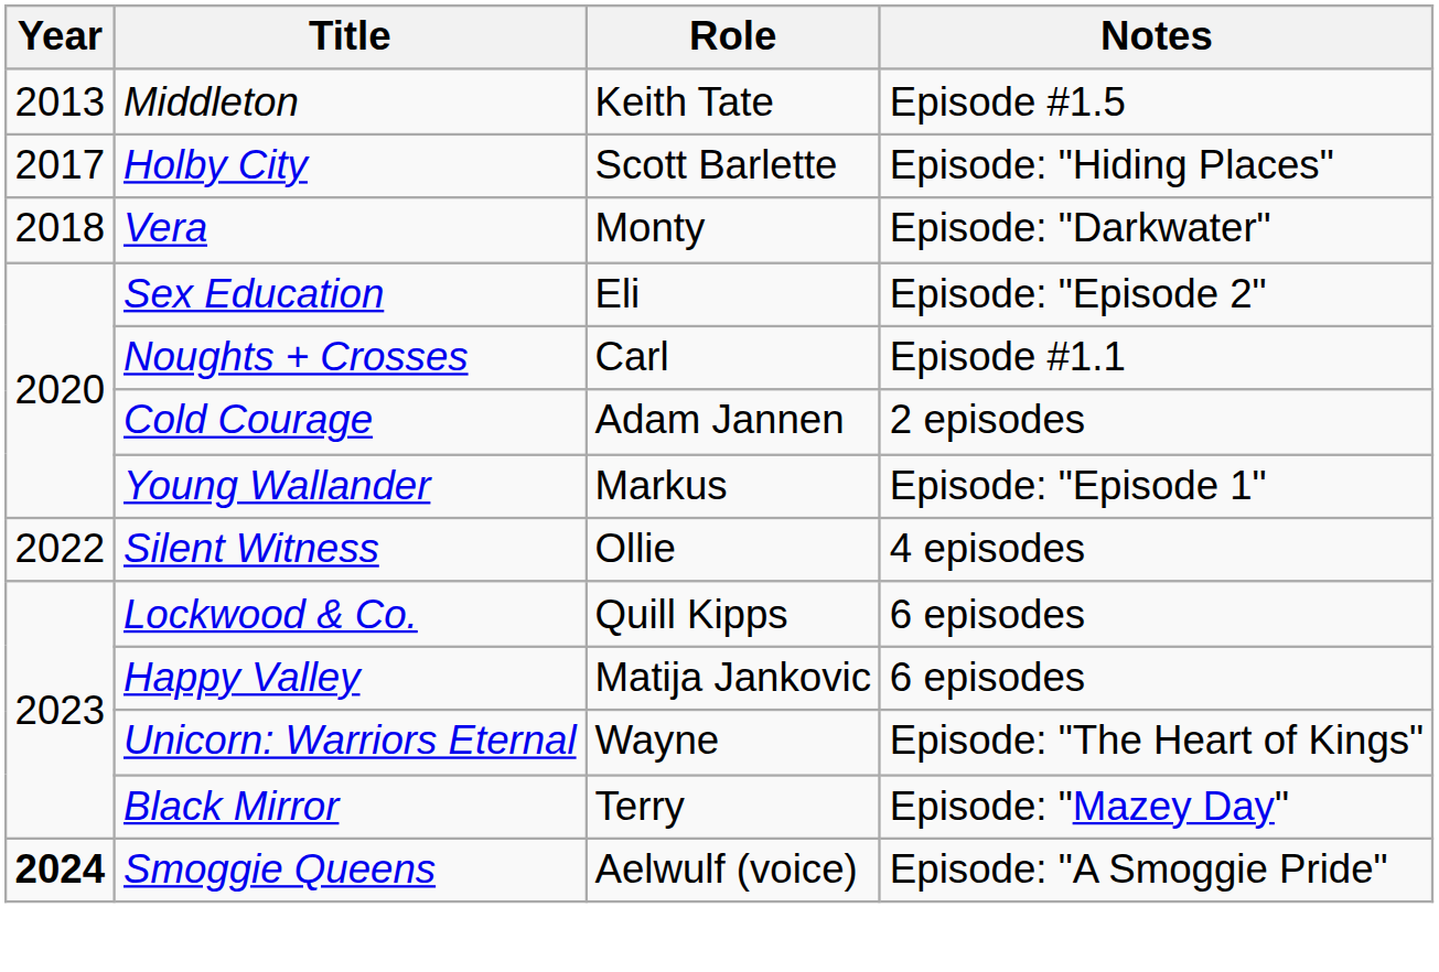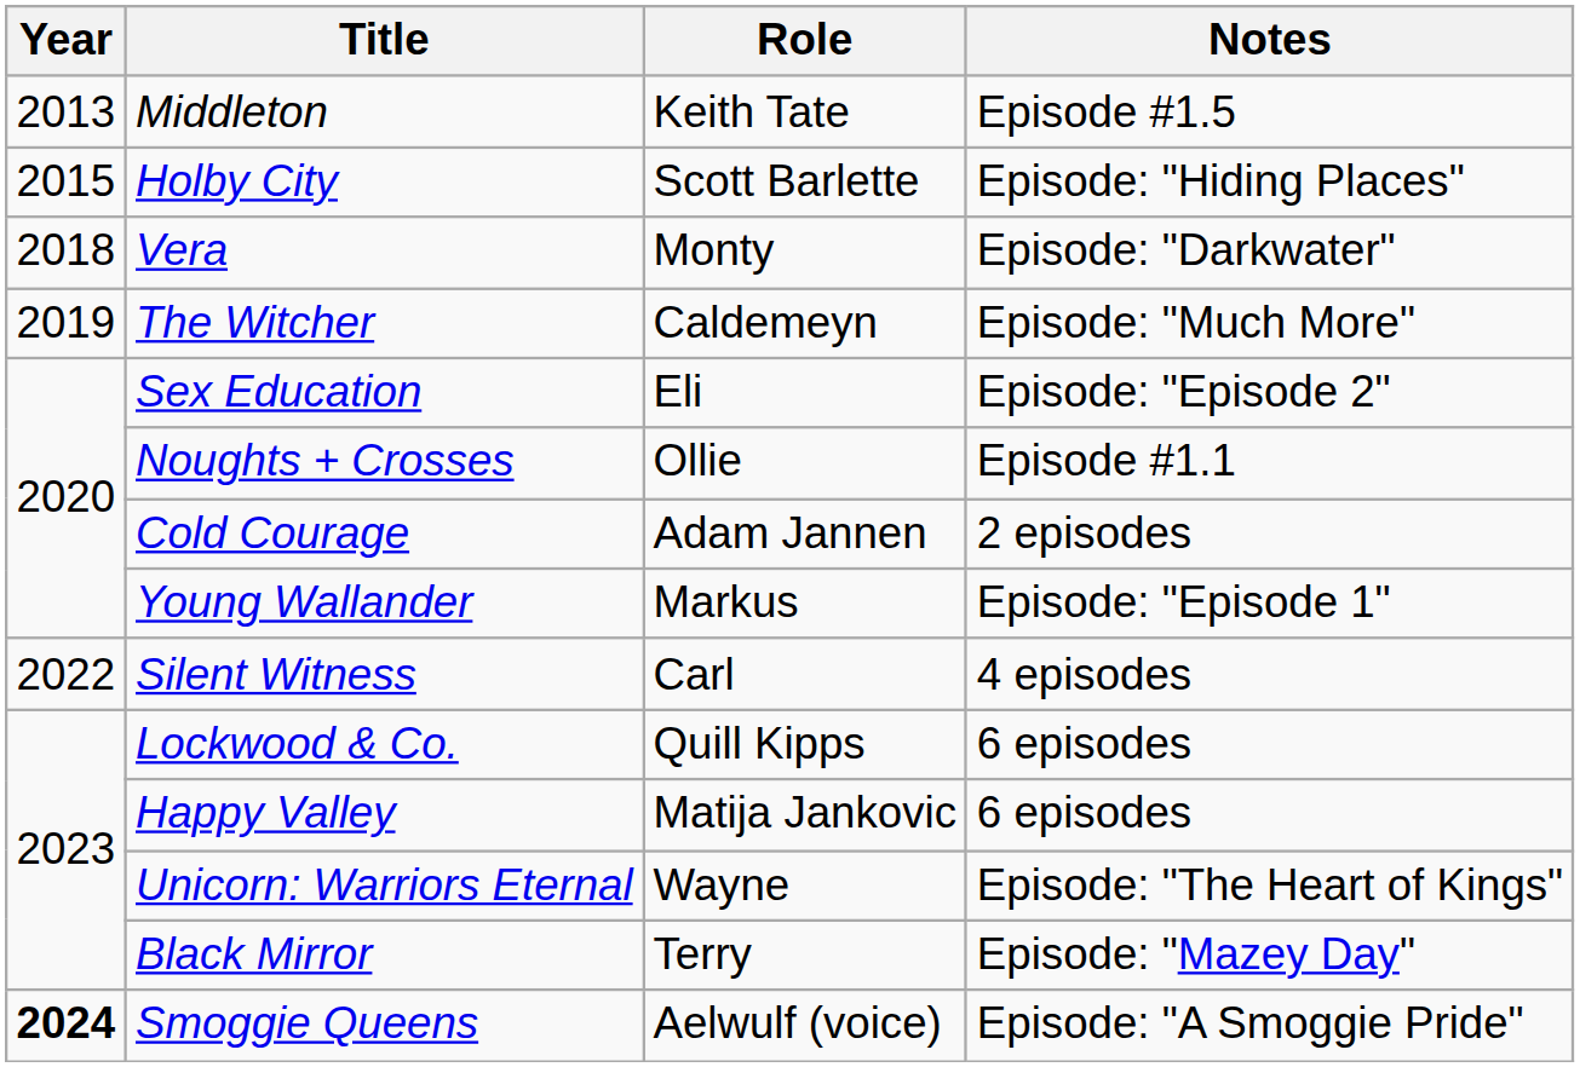 <table class="wikitable sortable">
 <tr>
 <th>Year</th>
 <th>Title</th>
 <th>Role</th>
 <th class="unsortable">Notes</th>
 </tr>
 <tr>
 <td>2013</td>
 <td><em>Middleton</em></td>
 <td>Keith Tate</td>
 <td>Episode #1.5</td>
 </tr>
 <tr>
-<td>2017</td>
+<td>2015</td>
 <td><em><a href='#'>Holby City</a></em></td>
 <td>Scott Barlette</td>
 <td>Episode: "Hiding Places"</td>
 </tr>
 <tr>
 <td>2018</td>
 <td><em><a href='#'>Vera</a></em></td>
 <td>Monty</td>
 <td>Episode: "Darkwater"</td>
 </tr>
 <tr>
+<td>2019</td>
+<td><em><a href='#'>The Witcher</a></em></td>
+<td>Caldemeyn</td>
+<td>Episode: "Much More"</td>
+</tr>
+<tr>
 <td rowspan="4">2020</td>
 <td><em><a href='#'>Sex Education</a></em></td>
 <td>Eli</td>
 <td>Episode: "Episode 2"</td>
 </tr>
 <tr>
 <td><em><a href='#'>Noughts + Crosses</a></em></td>
-<td>Carl</td>
+<td>Ollie</td>
 <td>Episode #1.1</td>
 </tr>
 <tr>
 <td><em><a href='#'>Cold Courage</a></em></td>
 <td>Adam Jannen</td>
 <td>2 episodes</td>
 </tr>
 <tr>
 <td><em><a href='#'>Young Wallander</a></em></td>
 <td>Markus</td>
 <td>Episode: "Episode 1"</td>
 </tr>
 <tr>
 <td>2022</td>
 <td><em><a href='#'>Silent Witness</a></em></td>
-<td>Ollie</td>
+<td>Carl</td>
 <td>4 episodes</td>
 </tr>
 <tr>
 <td rowspan="4">2023</td>
 <td><em><a href='#'>Lockwood & Co.</a></em></td>
 <td>Quill Kipps</td>
 <td>6 episodes</td>
 </tr>
 <tr>
 <td><em><a href='#'>Happy Valley</a></em></td>
 <td>Matija Jankovic</td>
 <td>6 episodes</td>
 </tr>
 <tr>
 <td><em><a href='#'>Unicorn: Warriors Eternal</a></em></td>
 <td>Wayne</td>
 <td>Episode: "The Heart of Kings"</td>
 </tr>
 <tr>
 <td><em><a href='#'>Black Mirror</a></em></td>
 <td>Terry</td>
 <td>Episode: "<a href='#'>Mazey Day</a>"</td>
 </tr>
 <tr>
 <td><strong>2024</strong></td>
 <td><em><a href='#'>Smoggie Queens</a></em></td>
 <td>Aelwulf (voice)</td>
 <td>Episode: "A Smoggie Pride"</td>
 </tr>
 </table>
